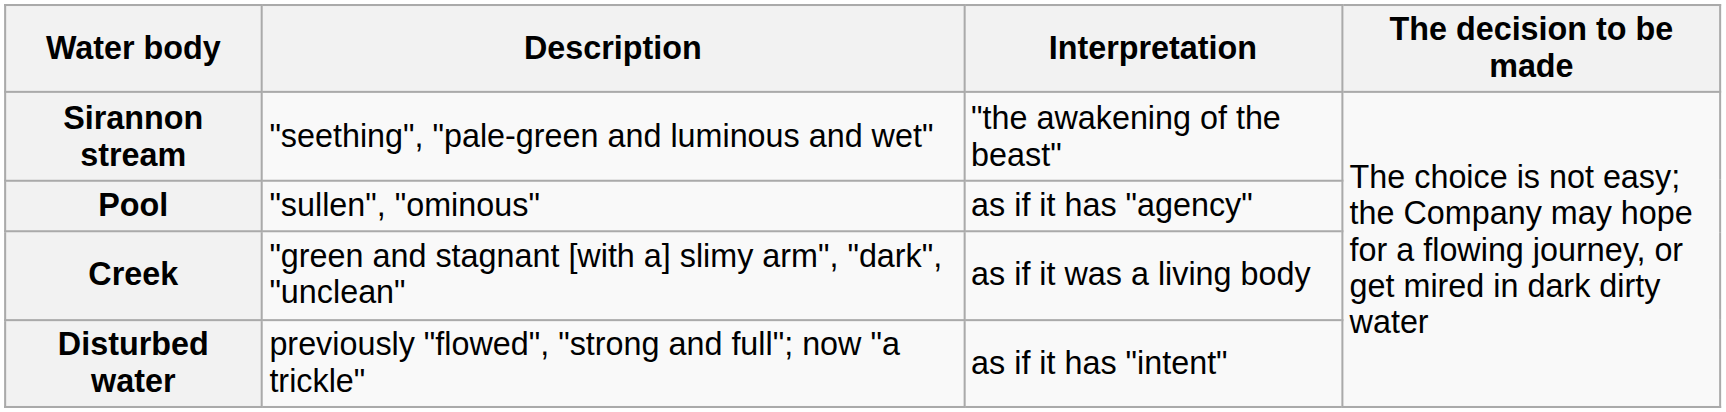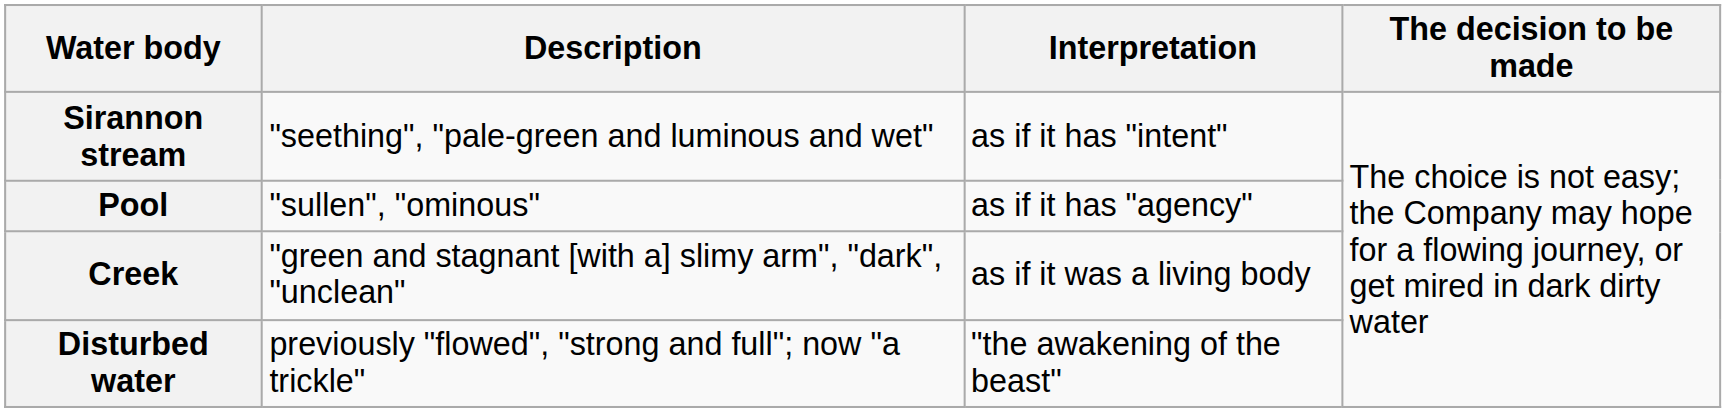 <table class="wikitable" style="margin: 1em auto;">
 <tr>
 <th style="width: 120px;">Water body</th>
 <th style="width: 340px;">Description</th>
 <th style="width: 180px;">Interpretation</th>
 <th style="width: 180px;">The decision to be made</th>
 </tr>
 <tr>
 <th>Sirannon stream</th>
 <td>"seething", "pale-green and luminous and wet"</td>
-<td>"the awakening of the beast"</td>
+<td>as if it has "intent"</td>
 <td rowspan=4;>The choice is not easy; the Company may hope for a flowing journey, or get mired in dark dirty water</td>
 </tr>
 <tr>
 <th>Pool</th>
 <td>"sullen", "ominous"</td>
 <td>as if it has "agency"</td>
 </tr>
 <tr>
 <th>Creek</th>
 <td>"green and stagnant [with a] slimy arm", "dark", "unclean"</td>
 <td>as if it was a living body</td>
 </tr>
 <tr>
 <th>Disturbed water</th>
 <td>previously "flowed", "strong and full"; now "a trickle"</td>
-<td>as if it has "intent"</td>
+<td>"the awakening of the beast"</td>
 </tr>
 </table>
